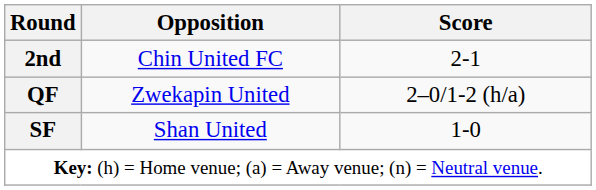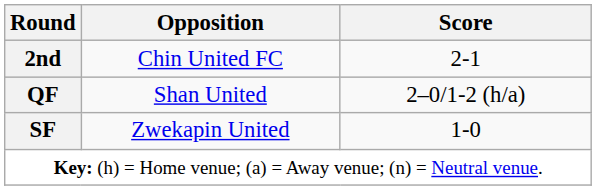 <table class="wikitable plainrowheaders" style="text-align:center;margin:0">
 <tr>
 <th scope="col" style="width:25px">Round</th>
 <th scope="col" style="width:175px">Opposition</th>
 <th scope="col" style="width:170px">Score</th>
 </tr>
 <tr>
 <th scope=row style="text-align:center">2nd</th>
 <td><a href='#'>Chin United FC</a></td>
 <td>2-1</td>
 </tr>
 <tr>
 <th scope=row style="text-align:center">QF</th>
-<td><a href='#'>Zwekapin United</a></td>
+<td><a href='#'>Shan United</a></td>
 <td>2–0/1-2 (h/a)</td>
 </tr>
 <tr>
 <th scope=row style="text-align:center">SF</th>
-<td><a href='#'>Shan United</a></td>
+<td><a href='#'>Zwekapin United</a></td>
 <td>1-0</td>
 </tr>
 <tr>
 <td colspan="3" style="background-color:white"><small><strong>Key:</strong> (h) = Home venue; (a) = Away venue; (n) = <a href='#'>Neutral venue</a>.</small></td>
 </tr>
 </table>
